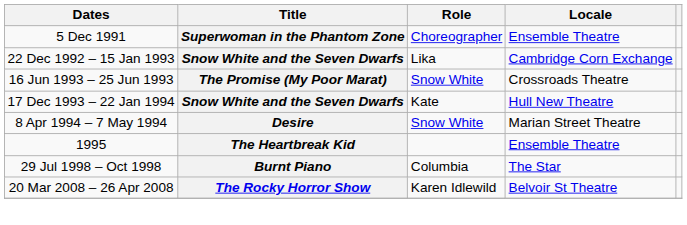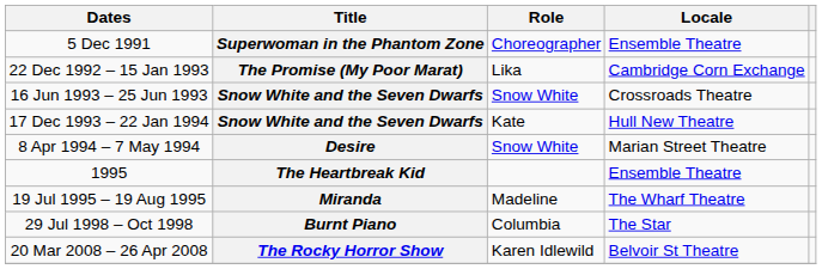 <table class="wikitable sortable plainrowheaders">
 <tr>
 <th scope="col">Dates</th>
 <th scope="col">Title</th>
 <th scope="col">Role</th>
 <th scope="col" class="unsortable">Locale</th>
 <th scope="col" class="unsortable"></th>
 </tr>
 <tr>
 <td style="text-align:center">5 Dec 1991</td>
 <th scope="row"><em>Superwoman in the Phantom Zone</em></th>
 <td><a href='#'>Choreographer</a></td>
 <td><a href='#'>Ensemble Theatre</a></td>
 <td></td>
 </tr>
 <tr>
 <td style="text-align:center">22 Dec 1992 – 15 Jan 1993</td>
-<th scope="row"><em>Snow White and the Seven Dwarfs</em></th>
+<th scope="row"><em>The Promise (My Poor Marat)</em></th>
 <td>Lika</td>
 <td><a href='#'>Cambridge Corn Exchange</a></td>
 <td></td>
 </tr>
 <tr>
 <td style="text-align:center">16 Jun 1993 – 25 Jun 1993</td>
-<th scope="row"><em>The Promise (My Poor Marat)</em></th>
+<th scope="row"><em>Snow White and the Seven Dwarfs</em></th>
 <td><a href='#'>Snow White</a></td>
 <td>Crossroads Theatre</td>
 <td></td>
 </tr>
 <tr>
 <td style="text-align:center">17 Dec 1993 – 22 Jan 1994</td>
 <th scope="row"><em>Snow White and the Seven Dwarfs</em></th>
 <td>Kate</td>
 <td><a href='#'>Hull New Theatre</a></td>
 <td></td>
 </tr>
 <tr>
 <td style="text-align:center">8 Apr 1994 – 7 May 1994</td>
 <th scope="row"><em>Desire</em></th>
 <td><a href='#'>Snow White</a></td>
 <td>Marian Street Theatre</td>
 <td></td>
 </tr>
 <tr>
 <td style="text-align:center">1995</td>
 <th scope="row"><em>The Heartbreak Kid</em></th>
 <td></td>
 <td><a href='#'>Ensemble Theatre</a></td>
 <td></td>
 </tr>
 <tr>
+<td style="text-align:center">19 Jul 1995 – 19 Aug 1995</td>
+<th scope="row"><em>Miranda</em></th>
+<td>Madeline</td>
+<td><a href='#'>The Wharf Theatre</a></td>
+<td></td>
+</tr>
+<tr>
 <td style="text-align:center">29 Jul 1998 – Oct 1998</td>
 <th scope="row"><em>Burnt Piano</em></th>
 <td>Columbia</td>
 <td><a href='#'>The Star</a></td>
 <td></td>
 </tr>
 <tr>
 <td style="text-align:center">20 Mar 2008 – 26 Apr 2008</td>
 <th scope="row"><em><a href='#'>The Rocky Horror Show</a></em></th>
 <td>Karen Idlewild</td>
 <td><a href='#'>Belvoir St Theatre</a></td>
 <td></td>
 </tr>
 <tr>
 </tr>
 </table>
